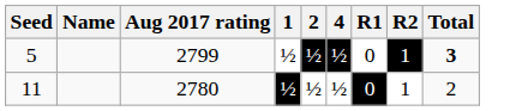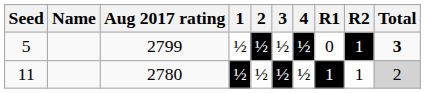 <table class="wikitable">
 <tr>
 <th>Seed</th>
 <th>Name</th>
 <th>Aug 2017 rating</th>
 <th>1</th>
 <th>2</th>
+<th>3</th>
 <th>4</th>
 <th>R1</th>
 <th>R2</th>
 <th>Total</th>
 </tr>
 <tr align=center>
 <td>5</td>
 <td align=left><strong></strong></td>
 <td>2799</td>
 <td style="background:white; color:black">½</td>
 <td style="background:black; color:white">½</td>
+<td style="background:white; color:black">½</td>
 <td style="background:black; color:white">½</td>
 <td style="background:white; color:black">0</td>
 <td style="background:black; color:white">1</td>
 <td><strong>3</strong></td>
 </tr>
 <tr align=center>
 <td>11</td>
 <td align=left></td>
 <td>2780</td>
 <td style="background:black; color:white">½</td>
 <td style="background:white; color:black">½</td>
+<td style="background:black; color:white">½</td>
 <td style="background:white; color:black">½</td>
-<td style="background:black; color:white">0</td>
+<td style="background:black; color:white">1</td>
 <td style="background:white; color:black">1</td>
-<td>2</td>
+<td style="background: lightgrey;">2</td>
 </tr>
 </table>
